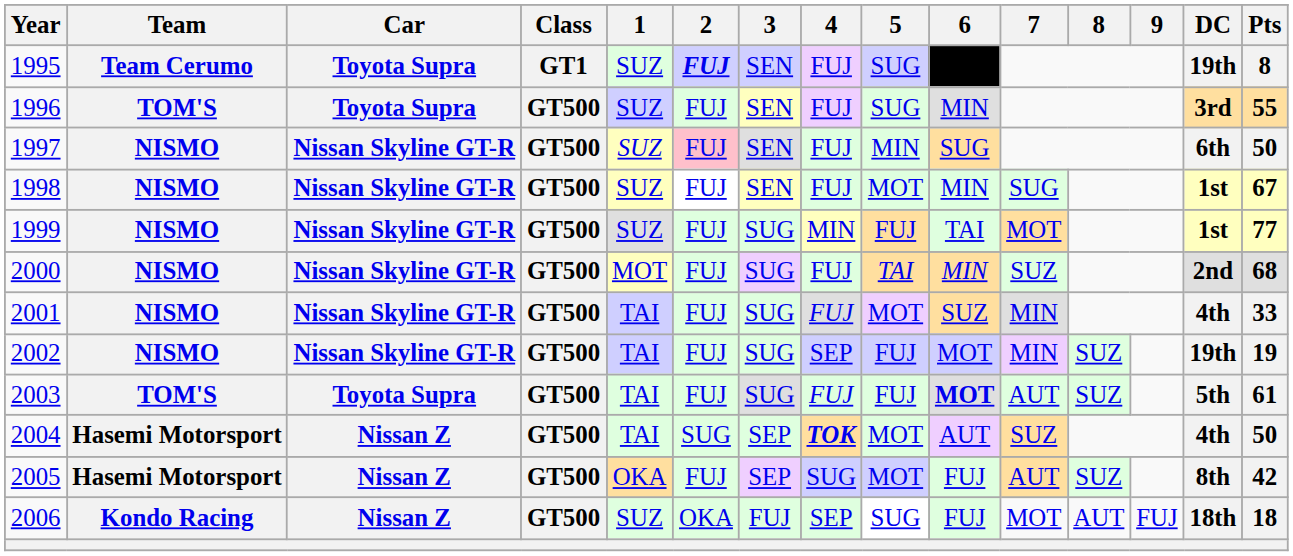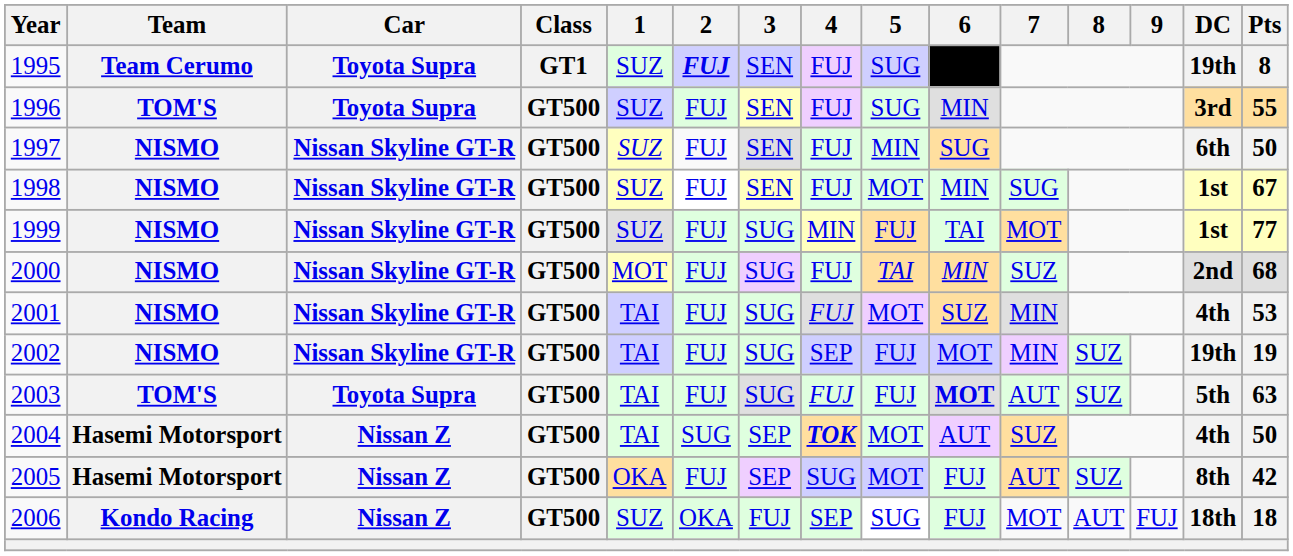 <table class="wikitable" style="text-align:center; font-size:85%">
 <tr>
 <th>Year</th>
 <th>Team</th>
 <th>Car</th>
 <th>Class</th>
 <th>1</th>
 <th>2</th>
 <th>3</th>
 <th>4</th>
 <th>5</th>
 <th>6</th>
 <th>7</th>
 <th>8</th>
 <th>9</th>
 <th>DC</th>
 <th>Pts</th>
 </tr>
 <tr>
 <td><a href='#'>1995</a></td>
 <th nowrap><a href='#'>Team Cerumo</a></th>
 <th nowrap><a href='#'>Toyota Supra</a></th>
 <th>GT1</th>
 <td style="background:#DFFFDF;"><a href='#'>SUZ</a><br></td>
 <td style="background:#CFCFFF;"><strong><em><a href='#'>FUJ</a></em></strong><br></td>
 <td style="background:#CFCFFF;"><a href='#'>SEN</a><br></td>
 <td style="background:#EFCFFF;"><a href='#'>FUJ</a><br></td>
 <td style="background:#CFCFFF;"><a href='#'>SUG</a><br></td>
 <td style="background:#000000; color:#ffffff"><a href='#'></a><br></td>
 <td colspan=3></td>
 <th>19th</th>
 <th>8</th>
 </tr>
 <tr>
 <td><a href='#'>1996</a></td>
 <th nowrap><a href='#'>TOM'S</a></th>
 <th nowrap><a href='#'>Toyota Supra</a></th>
 <th>GT500</th>
 <td style="background:#CFCFFF;"><a href='#'>SUZ</a><br></td>
 <td style="background:#DFFFDF;"><a href='#'>FUJ</a><br></td>
 <td style="background:#FFFFBF;"><a href='#'>SEN</a><br></td>
 <td style="background:#EFCFFF;"><a href='#'>FUJ</a><br></td>
 <td style="background:#DFFFDF;"><a href='#'>SUG</a><br></td>
 <td style="background:#DFDFDF;"><a href='#'>MIN</a><br></td>
 <td colspan=3></td>
 <td style="background:#FFDF9F;"><strong>3rd</strong></td>
 <td style="background:#FFDF9F;"><strong>55</strong></td>
 </tr>
 <tr>
 <td><a href='#'>1997</a></td>
 <th><a href='#'>NISMO</a></th>
 <th nowrap><a href='#'>Nissan Skyline GT-R</a></th>
 <th>GT500</th>
 <td style="background:#FFFFBF;"><em><a href='#'>SUZ</a></em><br></td>
-<td style="background: pink;"><a href='#'>FUJ</a></td>
+<td><a href='#'>FUJ</a></td>
 <td style="background:#DFDFDF;"><a href='#'>SEN</a><br></td>
 <td style="background:#DFFFDF;"><a href='#'>FUJ</a><br></td>
 <td style="background:#DFFFDF;"><a href='#'>MIN</a><br></td>
 <td style="background:#FFDF9F;"><a href='#'>SUG</a><br></td>
 <td colspan=3></td>
 <th>6th</th>
 <th>50</th>
 </tr>
 <tr>
 <td><a href='#'>1998</a></td>
 <th><a href='#'>NISMO</a></th>
 <th nowrap><a href='#'>Nissan Skyline GT-R</a></th>
 <th>GT500</th>
 <td style="background:#FFFFBF;"><a href='#'>SUZ</a><br></td>
 <td style="background:#FFFFFF;"><a href='#'>FUJ</a><br></td>
 <td style="background:#FFFFBF;"><a href='#'>SEN</a><br></td>
 <td style="background:#DFFFDF;"><a href='#'>FUJ</a><br></td>
 <td style="background:#DFFFDF;"><a href='#'>MOT</a><br></td>
 <td style="background:#DFFFDF;"><a href='#'>MIN</a><br></td>
 <td style="background:#DFFFDF;"><a href='#'>SUG</a><br></td>
 <td colspan=2></td>
 <td style="background:#FFFFBF;"><strong>1st</strong></td>
 <td style="background:#FFFFBF;"><strong>67</strong></td>
 </tr>
 <tr>
 <td><a href='#'>1999</a></td>
 <th><a href='#'>NISMO</a></th>
 <th nowrap><a href='#'>Nissan Skyline GT-R</a></th>
 <th>GT500</th>
 <td style="background:#DFDFDF;"><a href='#'>SUZ</a><br></td>
 <td style="background:#DFFFDF;"><a href='#'>FUJ</a><br></td>
 <td style="background:#DFFFDF;"><a href='#'>SUG</a><br></td>
 <td style="background:#FFFFBF;"><a href='#'>MIN</a><br></td>
 <td style="background:#FFDF9F;"><a href='#'>FUJ</a><br></td>
 <td style="background:#DFFFDF;"><a href='#'>TAI</a><br></td>
 <td style="background:#FFDF9F;"><a href='#'>MOT</a><br></td>
 <td colspan=2></td>
 <td style="background:#FFFFBF;"><strong>1st</strong></td>
 <td style="background:#FFFFBF;"><strong>77</strong></td>
 </tr>
 <tr>
 <td><a href='#'>2000</a></td>
 <th><a href='#'>NISMO</a></th>
 <th nowrap><a href='#'>Nissan Skyline GT-R</a></th>
 <th>GT500</th>
 <td style="background:#FFFFBF;"><a href='#'>MOT</a><br></td>
 <td style="background:#DFFFDF;"><a href='#'>FUJ</a><br></td>
 <td style="background:#EFCFFF;"><a href='#'>SUG</a><br></td>
 <td style="background:#DFFFDF;"><a href='#'>FUJ</a><br></td>
 <td style="background:#FFDF9F;"><em><a href='#'>TAI</a></em><br></td>
 <td style="background:#FFDF9F;"><em><a href='#'>MIN</a></em><br></td>
 <td style="background:#DFFFDF;"><a href='#'>SUZ</a><br></td>
 <td colspan=2></td>
 <td style="background:#DFDFDF;"><strong>2nd</strong></td>
 <td style="background:#DFDFDF;"><strong>68</strong></td>
 </tr>
 <tr>
 <td><a href='#'>2001</a></td>
 <th><a href='#'>NISMO</a></th>
 <th nowrap><a href='#'>Nissan Skyline GT-R</a></th>
 <th>GT500</th>
 <td style="background:#CFCFFF;"><a href='#'>TAI</a><br></td>
 <td style="background:#DFFFDF;"><a href='#'>FUJ</a><br></td>
 <td style="background:#DFFFDF;"><a href='#'>SUG</a><br></td>
 <td style="background:#DFDFDF;"><em><a href='#'>FUJ</a></em><br></td>
 <td style="background:#EFCFFF;"><a href='#'>MOT</a><br></td>
 <td style="background:#FFDF9F;"><a href='#'>SUZ</a><br></td>
 <td style="background:#DFDFDF;"><a href='#'>MIN</a><br></td>
 <td colspan=2></td>
 <th>4th</th>
-<th>33</th>
+<th>53</th>
 </tr>
 <tr>
 <td><a href='#'>2002</a></td>
 <th><a href='#'>NISMO</a></th>
 <th nowrap><a href='#'>Nissan Skyline GT-R</a></th>
 <th>GT500</th>
 <td style="background:#CFCFFF;"><a href='#'>TAI</a><br></td>
 <td style="background:#DFFFDF;"><a href='#'>FUJ</a><br></td>
 <td style="background:#DFFFDF;"><a href='#'>SUG</a><br></td>
 <td style="background:#CFCFFF;"><a href='#'>SEP</a><br></td>
 <td style="background:#CFCFFF;"><a href='#'>FUJ</a><br></td>
 <td style="background:#CFCFFF;"><a href='#'>MOT</a><br></td>
 <td style="background:#EFCFFF;"><a href='#'>MIN</a><br></td>
 <td style="background:#DFFFDF;"><a href='#'>SUZ</a><br></td>
 <td></td>
 <th>19th</th>
 <th>19</th>
 </tr>
 <tr>
 <td><a href='#'>2003</a></td>
 <th><a href='#'>TOM'S</a></th>
 <th nowrap><a href='#'>Toyota Supra</a></th>
 <th>GT500</th>
 <td style="background:#DFFFDF;"><a href='#'>TAI</a><br></td>
 <td style="background:#DFFFDF;"><a href='#'>FUJ</a><br></td>
 <td style="background:#DFDFDF;"><a href='#'>SUG</a><br></td>
 <td style="background:#DFFFDF;"><em><a href='#'>FUJ</a></em><br></td>
 <td style="background:#DFFFDF;"><a href='#'>FUJ</a><br></td>
 <td style="background:#DFDFDF;"><strong><a href='#'>MOT</a></strong><br></td>
 <td style="background:#DFFFDF;"><a href='#'>AUT</a><br></td>
 <td style="background:#DFFFDF;"><a href='#'>SUZ</a><br></td>
 <td></td>
 <th>5th</th>
-<th>61</th>
+<th>63</th>
 </tr>
 <tr>
 <td><a href='#'>2004</a></td>
 <th nowrap>Hasemi Motorsport</th>
 <th nowrap><a href='#'>Nissan Z</a></th>
 <th>GT500</th>
 <td style="background:#DFFFDF;"><a href='#'>TAI</a><br></td>
 <td style="background:#DFFFDF;"><a href='#'>SUG</a><br></td>
 <td style="background:#DFFFDF;"><a href='#'>SEP</a><br></td>
 <td style="background:#FFDF9F;"><strong><em><a href='#'>TOK</a></em></strong><br></td>
 <td style="background:#DFFFDF;"><a href='#'>MOT</a><br></td>
 <td style="background:#EFCFFF;"><a href='#'>AUT</a><br></td>
 <td style="background:#FFDF9F;"><a href='#'>SUZ</a><br></td>
 <td colspan=2></td>
 <th>4th</th>
 <th>50</th>
 </tr>
 <tr>
 <td><a href='#'>2005</a></td>
 <th nowrap>Hasemi Motorsport</th>
 <th nowrap><a href='#'>Nissan Z</a></th>
 <th>GT500</th>
 <td style="background:#FFDF9F;"><a href='#'>OKA</a><br></td>
 <td style="background:#DFFFDF;"><a href='#'>FUJ</a><br></td>
 <td style="background:#EFCFFF;"><a href='#'>SEP</a><br></td>
 <td style="background:#CFCFFF;"><a href='#'>SUG</a><br></td>
 <td style="background:#CFCFFF;"><a href='#'>MOT</a><br></td>
 <td style="background:#DFFFDF;"><a href='#'>FUJ</a><br></td>
 <td style="background:#FFDF9F;"><a href='#'>AUT</a><br></td>
 <td style="background:#DFFFDF;"><a href='#'>SUZ</a><br></td>
 <td></td>
 <th>8th</th>
 <th>42</th>
 </tr>
 <tr>
 <td><a href='#'>2006</a></td>
 <th nowrap><a href='#'>Kondo Racing</a></th>
 <th nowrap><a href='#'>Nissan Z</a></th>
 <th>GT500</th>
 <td style="background:#DFFFDF;"><a href='#'>SUZ</a><br></td>
 <td style="background:#DFFFDF;"><a href='#'>OKA</a><br></td>
 <td style="background:#DFFFDF;"><a href='#'>FUJ</a><br></td>
 <td style="background:#DFFFDF;"><a href='#'>SEP</a><br></td>
 <td style="background:#FFFFFF;"><a href='#'>SUG</a></td>
 <td style="background:#DFFFDF;"><a href='#'>FUJ</a><br></td>
 <td><a href='#'>MOT</a></td>
 <td><a href='#'>AUT</a></td>
 <td><a href='#'>FUJ</a></td>
 <th>18th</th>
 <th>18</th>
 </tr>
 <tr>
 <th colspan="15"></th>
 </tr>
 </table>
